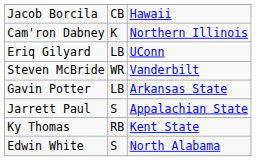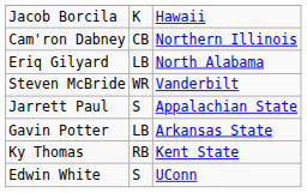 <table class="wikitable">
 <tr>
 </tr>
 <tr>
 <td>Jacob Borcila</td>
-<td>CB</td>
+<td>K</td>
 <td><a href='#'>Hawaii</a></td>
 </tr>
 <tr>
 <td>Cam'ron Dabney</td>
-<td>K</td>
+<td>CB</td>
 <td><a href='#'>Northern Illinois</a></td>
 </tr>
 <tr>
 <td>Eriq Gilyard</td>
 <td>LB</td>
-<td><a href='#'>UConn</a></td>
+<td><a href='#'>North Alabama</a></td>
 </tr>
 <tr>
 <td>Steven McBride</td>
 <td>WR</td>
 <td><a href='#'>Vanderbilt</a></td>
 </tr>
 <tr>
+<td>Jarrett Paul</td>
+<td>S</td>
+<td><a href='#'>Appalachian State</a></td>
+</tr>
+<tr>
 <td>Gavin Potter</td>
 <td>LB</td>
 <td><a href='#'>Arkansas State</a></td>
-</tr>
-<tr>
-<td>Jarrett Paul</td>
-<td>S</td>
-<td><a href='#'>Appalachian State</a></td>
 </tr>
 <tr>
 <td>Ky Thomas</td>
 <td>RB</td>
 <td><a href='#'>Kent State</a></td>
 </tr>
 <tr>
 <td>Edwin White</td>
 <td>S</td>
-<td><a href='#'>North Alabama</a></td>
+<td><a href='#'>UConn</a></td>
 </tr>
 </table>
